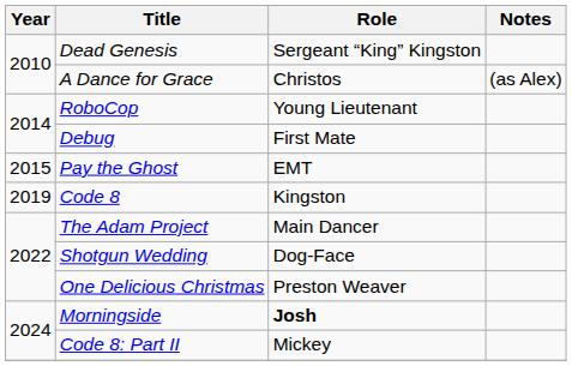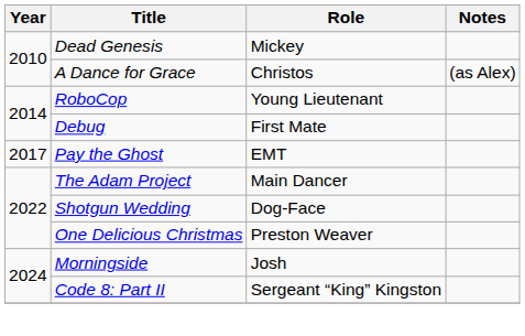 <table class="wikitable sortable">
 <tr>
 <th scope="col">Year</th>
 <th scope="col">Title</th>
 <th scope="col">Role</th>
 <th scope="col" class="unsortable">Notes</th>
 </tr>
 <tr>
 <td rowspan="2">2010</td>
 <td><em>Dead Genesis</em></td>
-<td>Sergeant “King” Kingston</td>
+<td>Mickey</td>
 <td></td>
 </tr>
 <tr>
 <td data-sort-value="Dance for Grace, A"><em>A Dance for Grace</em></td>
 <td>Christos</td>
 <td>(as Alex)</td>
 </tr>
 <tr>
 <td rowspan="2">2014</td>
 <td><em><a href='#'>RoboCop</a></em></td>
 <td>Young Lieutenant</td>
 <td></td>
 </tr>
 <tr>
 <td><em><a href='#'>Debug</a></em></td>
 <td>First Mate</td>
 <td></td>
 </tr>
 <tr>
-<td>2015</td>
+<td>2017</td>
 <td><em><a href='#'>Pay the Ghost</a></em></td>
 <td>EMT</td>
-<td></td>
-</tr>
-<tr>
-<td>2019</td>
-<td><em><a href='#'>Code 8</a></em></td>
-<td>Kingston</td>
 <td></td>
 </tr>
 <tr>
 <td rowspan="3">2022</td>
 <td data-sort-value="Adam Project, The"><em><a href='#'>The Adam Project</a></em></td>
 <td>Main Dancer</td>
 <td></td>
 </tr>
 <tr>
 <td><em><a href='#'>Shotgun Wedding</a></em></td>
 <td>Dog-Face</td>
 <td></td>
 </tr>
 <tr>
 <td><em><a href='#'>One Delicious Christmas</a></em></td>
 <td>Preston Weaver</td>
 <td></td>
 </tr>
 <tr>
 <td rowspan="2">2024</td>
 <td><em><a href='#'>Morningside</a></em></td>
-<td><strong>Josh</strong></td>
+<td>Josh</td>
 <td></td>
 </tr>
 <tr>
 <td><em><a href='#'>Code 8: Part II</a></em></td>
-<td>Mickey</td>
+<td>Sergeant “King” Kingston</td>
 <td></td>
 </tr>
 <tr>
 </tr>
 </table>
